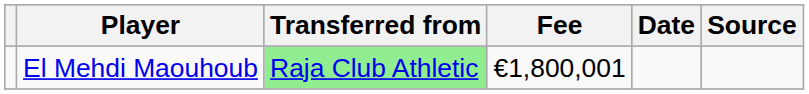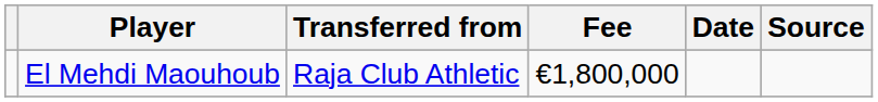 <table class="wikitable plainrowheaders sortable">
 <tr>
 <th></th>
 <th scope="col">Player</th>
 <th>Transferred from</th>
 <th style="width: 80px;">Fee</th>
 <th scope="col">Date</th>
 <th scope="col">Source</th>
 </tr>
 <tr>
 <td align="center"></td>
 <td> <a href='#'>El Mehdi Maouhoub</a></td>
-<td style="background: lightgreen;"> <a href='#'>Raja Club Athletic</a></td>
-<td>€1,800,001</td>
+<td> <a href='#'>Raja Club Athletic</a></td>
+<td>€1,800,000</td>
 <td></td>
 <td></td>
 </tr>
 </table>
